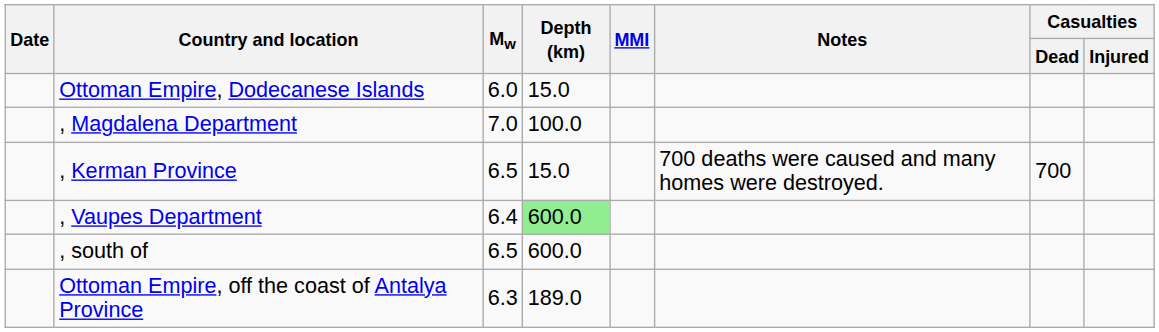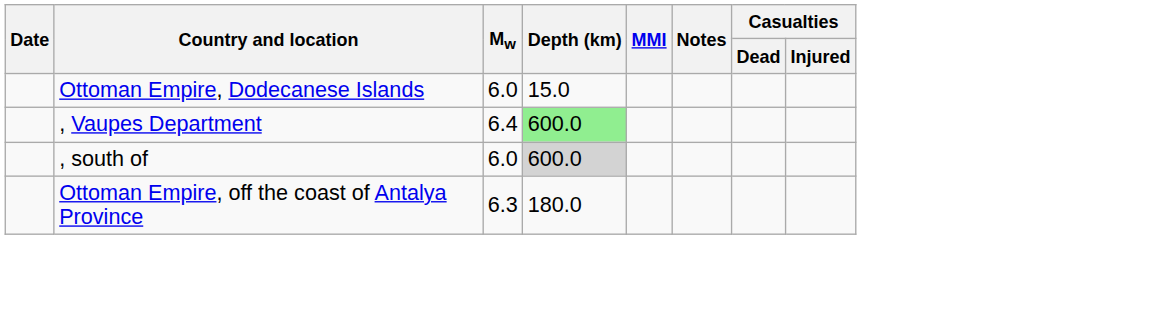 <table class="wikitable sortable sort-under" style="border:1px black; margin-left:1em;">
 <tr>
 <th rowspan="2"><small>Date</small></th>
 <th rowspan="2" style="width: 310px"><small>Country and location</small></th>
 <th rowspan="2"><small>M<sub>w</sub></small></th>
 <th rowspan="2"><small>Depth (km)</small></th>
 <th rowspan="2"><small><a href='#'>MMI</a></small></th>
 <th rowspan="2" class="unsortable"><small>Notes</small></th>
 <th colspan="2"><small>Casualties</small></th>
 </tr>
 <tr>
 <th><small>Dead</small></th>
 <th><small>Injured</small></th>
 </tr>
 <tr>
 <td></td>
 <td> <a href='#'>Ottoman Empire</a>, <a href='#'>Dodecanese Islands</a></td>
 <td>6.0</td>
 <td>15.0</td>
 <td></td>
 <td></td>
 <td></td>
 <td></td>
 </tr>
 <tr>
 <td></td>
-<td>, <a href='#'>Magdalena Department</a></td>
-<td>7.0</td>
-<td>100.0</td>
-<td></td>
-<td></td>
-<td></td>
-<td></td>
-</tr>
-<tr>
-<td></td>
-<td>, <a href='#'>Kerman Province</a></td>
-<td>6.5</td>
-<td>15.0</td>
-<td></td>
-<td>700 deaths were caused and many homes were destroyed.</td>
-<td>700</td>
-<td></td>
-</tr>
-<tr>
-<td></td>
 <td>, <a href='#'>Vaupes Department</a></td>
 <td>6.4</td>
 <td style="background: lightgreen;">600.0</td>
 <td></td>
 <td></td>
 <td></td>
 <td></td>
 </tr>
 <tr>
 <td></td>
 <td>, south of</td>
-<td>6.5</td>
-<td>600.0</td>
+<td>6.0</td>
+<td style="background: lightgrey;">600.0</td>
 <td></td>
 <td></td>
 <td></td>
 <td></td>
 </tr>
 <tr>
 <td></td>
 <td> <a href='#'>Ottoman Empire</a>, off the coast of <a href='#'>Antalya Province</a></td>
 <td>6.3</td>
-<td>189.0</td>
+<td>180.0</td>
 <td></td>
 <td></td>
 <td></td>
 <td></td>
 </tr>
 </table>
